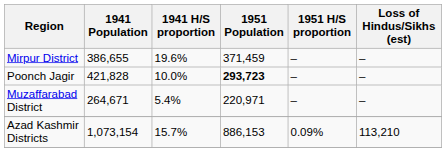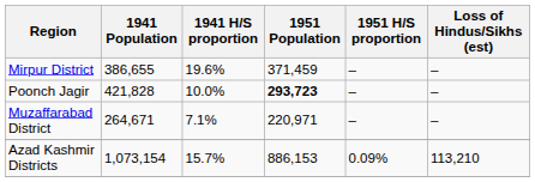 <table class="wikitable">
 <tr>
 <th>Region</th>
 <th>1941 Population</th>
 <th>1941 H/S proportion</th>
 <th>1951 Population</th>
 <th>1951 H/S  proportion</th>
 <th>Loss of Hindus/Sikhs (est)</th>
 </tr>
 <tr>
 <td><a href='#'>Mirpur District</a></td>
 <td>386,655</td>
 <td>19.6%</td>
 <td>371,459</td>
 <td>–</td>
 <td>–</td>
 </tr>
 <tr>
 <td>Poonch Jagir</td>
 <td>421,828</td>
 <td>10.0%</td>
 <td><strong>293,723</strong></td>
 <td>–</td>
 <td>–</td>
 </tr>
 <tr>
 <td><a href='#'>Muzaffarabad</a> District</td>
 <td>264,671</td>
-<td>5.4%</td>
+<td>7.1%</td>
 <td>220,971</td>
 <td>–</td>
 <td>–</td>
 </tr>
 <tr>
 </tr>
 <tr ->
 <td>Azad Kashmir Districts</td>
 <td>1,073,154</td>
 <td>15.7%</td>
 <td>886,153</td>
 <td>0.09%</td>
 <td>113,210</td>
 </tr>
 <tr ->
 </tr>
 </table>
